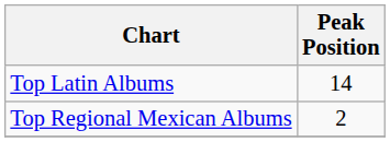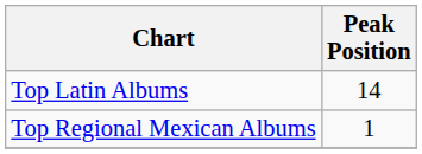 <table class="wikitable">
 <tr>
 <th align="left">Chart</th>
 <th align="center">Peak<br>Position</th>
 </tr>
 <tr>
 <td align="left"><a href='#'>Top Latin Albums</a></td>
 <td align="center">14</td>
 </tr>
 <tr>
 <td align="left"><a href='#'>Top Regional Mexican Albums</a></td>
-<td align="center">2</td>
+<td align="center">1</td>
 </tr>
 <tr>
 </tr>
 </table>
